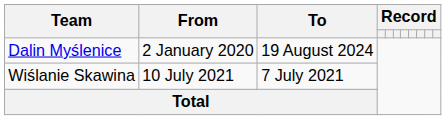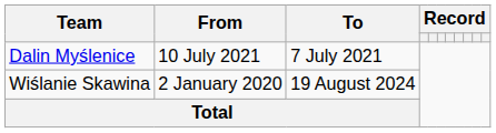 <table class="wikitable" style="text-align: center;">
 <tr>
 <th rowspan="2">Team</th>
 <th rowspan="2">From</th>
 <th rowspan="2">To</th>
 <th colspan="8">Record</th>
 </tr>
 <tr>
 <th></th>
 <th></th>
 <th></th>
 <th></th>
 <th></th>
 <th></th>
 <th></th>
 <th></th>
 </tr>
 <tr>
 <td align=left><a href='#'>Dalin Myślenice</a></td>
-<td align=left>2 January 2020</td>
-<td align=left>19 August 2024<br></td>
+<td align=left>10 July 2021</td>
+<td align=left>7 July 2021<br></td>
 </tr>
 <tr>
 <td align=left>Wiślanie Skawina</td>
-<td align=left>10 July 2021</td>
-<td align=left>7 July 2021<br></td>
+<td align=left>2 January 2020</td>
+<td align=left>19 August 2024<br></td>
 </tr>
 <tr>
 <th colspan="3">Total<br></th>
 </tr>
 </table>
